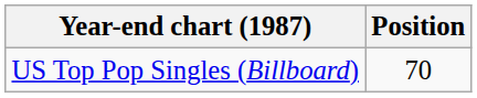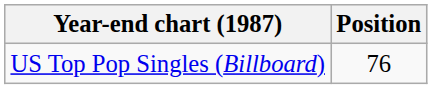 <table class="wikitable">
 <tr>
 <th>Year-end chart (1987)</th>
 <th>Position</th>
 </tr>
 <tr>
 <td><a href='#'>US Top Pop Singles (<em>Billboard</em>)</a></td>
-<td style="text-align:center;">70</td>
+<td style="text-align:center;">76</td>
 </tr>
 </table>
